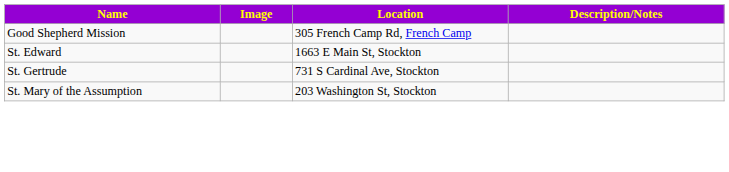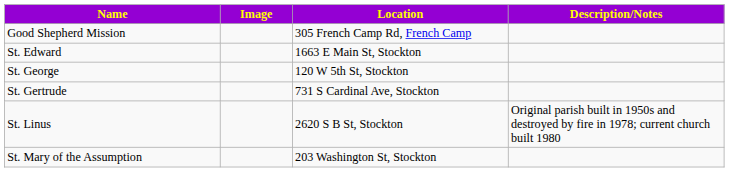 <table class="wikitable sortable" style="width:75%">
 <tr>
 <th style="background:darkviolet; color:yellow;" width="30%"><strong>Name</strong></th>
 <th style="background:darkviolet; color:yellow;" width="10%"><strong>Image</strong></th>
 <th style="background:darkviolet; color:yellow;" width="30%"><strong>Location</strong></th>
 <th style="background:darkviolet; color:yellow;" width="30"><strong>Description/Notes</strong></th>
 </tr>
 <tr>
 <td>Good Shepherd Mission</td>
 <td></td>
 <td>305 French Camp Rd, <a href='#'>French Camp</a></td>
 <td></td>
 </tr>
 <tr>
 <td>St. Edward</td>
 <td></td>
 <td>1663 E Main St, Stockton</td>
 <td></td>
 </tr>
 <tr>
+<td>St. George</td>
+<td></td>
+<td>120 W 5th St, Stockton</td>
+<td></td>
+</tr>
+<tr>
 <td>St. Gertrude</td>
 <td></td>
 <td>731 S Cardinal Ave, Stockton</td>
 <td></td>
+</tr>
+<tr>
+<td>St. Linus</td>
+<td></td>
+<td>2620 S B St, Stockton</td>
+<td>Original parish built in 1950s and destroyed by fire in 1978; current church built 1980</td>
 </tr>
 <tr>
 <td>St. Mary of the Assumption</td>
 <td></td>
 <td>203 Washington St, Stockton</td>
 <td></td>
 </tr>
 </table>
